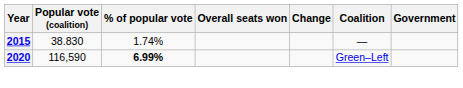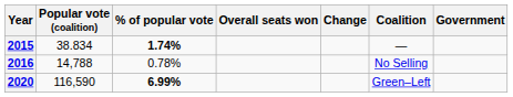 <table class="wikitable" style="text-align:center">
 <tr>
 <th>Year</th>
 <th>Popular vote <br><small>(coalition)</small></th>
 <th>% of popular vote</th>
 <th>Overall seats won</th>
 <th>Change</th>
 <th>Coalition</th>
 <th>Government</th>
 </tr>
 <tr>
 <th><a href='#'>2015</a></th>
-<td>38.830</td>
-<td>1.74%</td>
+<td>38.834</td>
+<td><strong>1.74%</strong></td>
 <td></td>
 <td></td>
 <td><em>—</em></td>
+<td></td>
+</tr>
+<tr>
+<th><a href='#'>2016</a></th>
+<td>14,788</td>
+<td>0.78%</td>
+<td></td>
+<td></td>
+<td><a href='#'>No Selling</a></td>
 <td></td>
 </tr>
 <tr>
 <th><a href='#'>2020</a></th>
 <td>116,590</td>
 <td><strong>6.99%</strong></td>
 <td></td>
 <td></td>
 <td><a href='#'>Green–Left</a></td>
 <td></td>
 </tr>
 </table>
